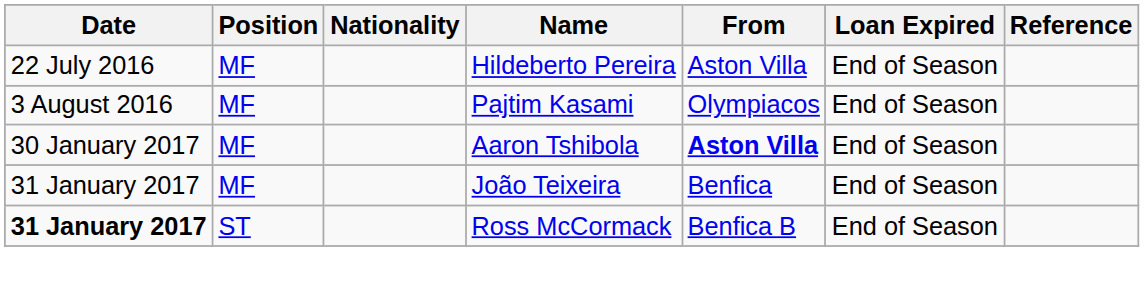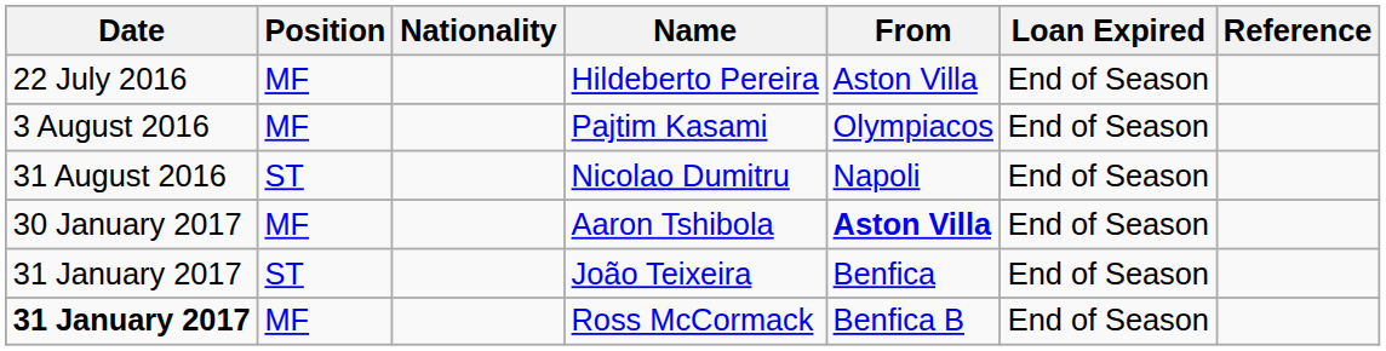 <table class="wikitable"  style="text-align:left; font-size:90%; ">
 <tr>
 <th width:120px;>Date</th>
 <th width:50px;>Position</th>
 <th width:50px;>Nationality</th>
 <th width:250px;>Name</th>
 <th width:200px;>From</th>
 <th width:120px;>Loan Expired</th>
 <th width:25px;>Reference</th>
 </tr>
 <tr>
 <td>22 July 2016</td>
 <td><a href='#'>MF</a></td>
 <td></td>
 <td><a href='#'>Hildeberto Pereira</a></td>
 <td><a href='#'>Aston Villa</a></td>
 <td>End of Season</td>
 <td></td>
 </tr>
 <tr>
 <td>3 August 2016</td>
 <td><a href='#'>MF</a></td>
 <td></td>
 <td><a href='#'>Pajtim Kasami</a></td>
 <td><a href='#'>Olympiacos</a></td>
 <td>End of Season</td>
 <td></td>
 </tr>
 <tr>
+<td>31 August 2016</td>
+<td><a href='#'>ST</a></td>
+<td></td>
+<td><a href='#'>Nicolao Dumitru</a></td>
+<td><a href='#'>Napoli</a></td>
+<td>End of Season</td>
+<td></td>
+</tr>
+<tr>
 <td>30 January 2017</td>
 <td><a href='#'>MF</a></td>
 <td></td>
 <td><a href='#'>Aaron Tshibola</a></td>
 <td><strong><a href='#'>Aston Villa</a></strong></td>
 <td>End of Season</td>
 <td></td>
 </tr>
 <tr>
 <td>31 January 2017</td>
-<td><a href='#'>MF</a></td>
+<td><a href='#'>ST</a></td>
 <td></td>
 <td><a href='#'>João Teixeira</a></td>
 <td><a href='#'>Benfica</a></td>
 <td>End of Season</td>
 <td></td>
 </tr>
 <tr>
 <td><strong>31 January 2017</strong></td>
-<td><a href='#'>ST</a></td>
+<td><a href='#'>MF</a></td>
 <td></td>
 <td><a href='#'>Ross McCormack</a></td>
 <td><a href='#'>Benfica B</a></td>
 <td>End of Season</td>
 <td></td>
 </tr>
 </table>
